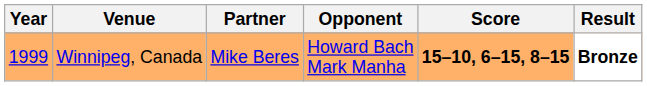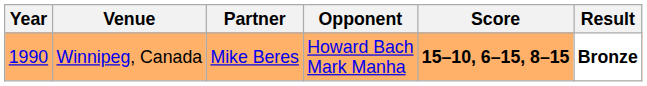 <table class="sortable wikitable" style="font-size: 90%;">
 <tr>
 <th>Year</th>
 <th>Venue</th>
 <th>Partner</th>
 <th>Opponent</th>
 <th>Score</th>
 <th>Result</th>
 </tr>
 <tr style="background:#FFB069">
-<td align="center"><a href='#'>1999</a></td>
+<td align="center"><a href='#'>1990</a></td>
 <td align="left"><a href='#'>Winnipeg</a>, Canada</td>
 <td align="left"> <a href='#'>Mike Beres</a></td>
 <td align="left"> <a href='#'>Howard Bach</a> <br>  <a href='#'>Mark Manha</a></td>
 <td align="left"><strong>15–10, 6–15, 8–15</strong></td>
 <td style="text-align:left; background:white"> <strong>Bronze</strong></td>
 </tr>
 </table>
